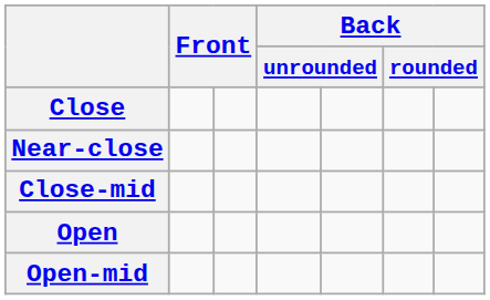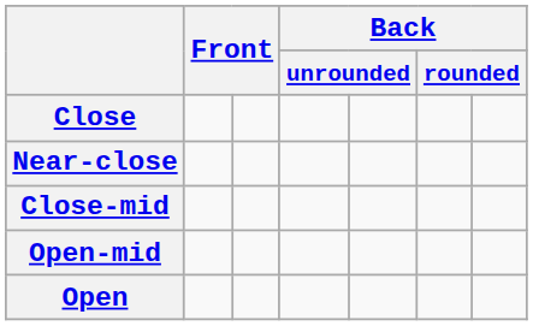 <table class="wikitable" style=text-align:center>
 <tr>
 <th rowspan="2"></th>
 <th colspan="2" rowspan="2"><a href='#'>Front</a></th>
 <th colspan="4"><a href='#'>Back</a></th>
 </tr>
 <tr>
 <th colspan="2"><a href='#'><small>unrounded</small></a></th>
 <th colspan="2"><a href='#'><small>rounded</small></a></th>
 </tr>
 <tr>
 <th><a href='#'>Close</a></th>
 <td></td>
 <td></td>
 <td></td>
 <td></td>
 <td></td>
 <td></td>
 </tr>
 <tr>
 <th><a href='#'>Near-close</a></th>
 <td></td>
 <td></td>
 <td></td>
 <td></td>
 <td></td>
 <td></td>
 </tr>
 <tr>
 <th><a href='#'>Close-mid</a></th>
 <td></td>
 <td></td>
 <td></td>
 <td></td>
 <td></td>
 <td></td>
 </tr>
 <tr>
+<th><a href='#'>Open-mid</a></th>
+<td></td>
+<td></td>
+<td></td>
+<td></td>
+<td></td>
+<td></td>
+</tr>
+<tr>
 <th><a href='#'>Open</a></th>
 <td></td>
 <td></td>
 <td></td>
 <td></td>
 <td></td>
 <td></td>
 </tr>
-<tr>
-<th><a href='#'>Open-mid</a></th>
-<td></td>
-<td></td>
-<td></td>
-<td></td>
-<td></td>
-<td></td>
-</tr>
 </table>
